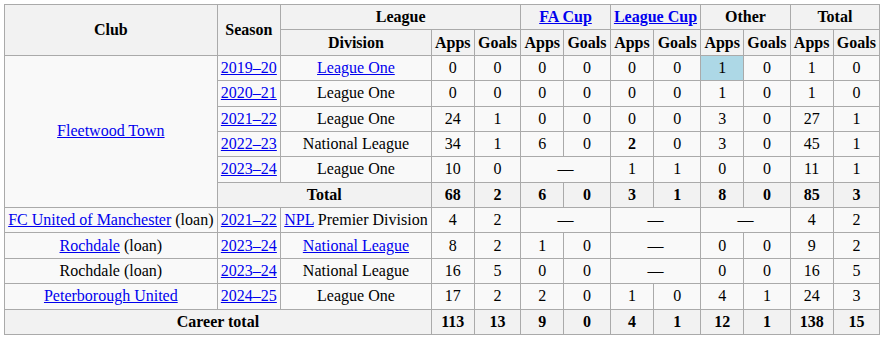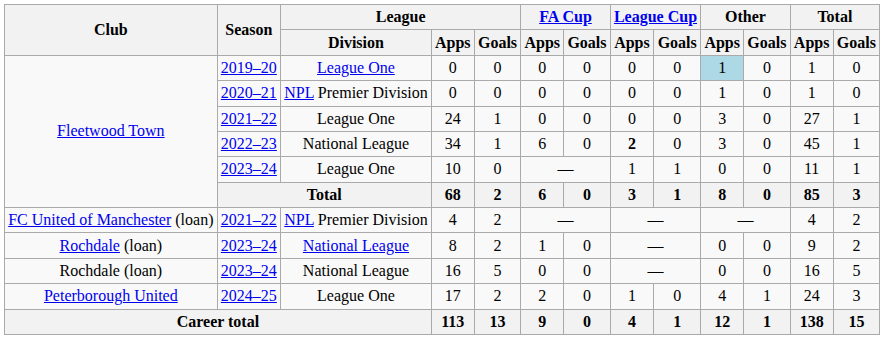 <table class="wikitable" style="text-align: center">
 <tr>
 <th rowspan="2">Club</th>
 <th rowspan="2">Season</th>
 <th colspan="3">League</th>
 <th colspan="2"><a href='#'>FA Cup</a></th>
 <th colspan="2"><a href='#'>League Cup</a></th>
 <th colspan="2">Other</th>
 <th colspan="2">Total</th>
 </tr>
 <tr>
 <th>Division</th>
 <th>Apps</th>
 <th>Goals</th>
 <th>Apps</th>
 <th>Goals</th>
 <th>Apps</th>
 <th>Goals</th>
 <th>Apps</th>
 <th>Goals</th>
 <th>Apps</th>
 <th>Goals</th>
 </tr>
 <tr>
 <td rowspan="6"><a href='#'>Fleetwood Town</a></td>
 <td><a href='#'>2019–20</a></td>
 <td><a href='#'>League One</a></td>
 <td>0</td>
 <td>0</td>
 <td>0</td>
 <td>0</td>
 <td>0</td>
 <td>0</td>
 <td style="background: lightblue;">1</td>
 <td>0</td>
 <td>1</td>
 <td>0</td>
 </tr>
 <tr>
 <td><a href='#'>2020–21</a></td>
-<td>League One</td>
+<td><a href='#'>NPL</a> Premier Division</td>
 <td>0</td>
 <td>0</td>
 <td>0</td>
 <td>0</td>
 <td>0</td>
 <td>0</td>
 <td>1</td>
 <td>0</td>
 <td>1</td>
 <td>0</td>
 </tr>
 <tr>
 <td><a href='#'>2021–22</a></td>
 <td>League One</td>
 <td>24</td>
 <td>1</td>
 <td>0</td>
 <td>0</td>
 <td>0</td>
 <td>0</td>
 <td>3</td>
 <td>0</td>
 <td>27</td>
 <td>1</td>
 </tr>
 <tr>
 <td><a href='#'>2022–23</a></td>
 <td>National League</td>
 <td>34</td>
 <td>1</td>
 <td>6</td>
 <td>0</td>
 <td><strong>2</strong></td>
 <td>0</td>
 <td>3</td>
 <td>0</td>
 <td>45</td>
 <td>1</td>
 </tr>
 <tr>
 <td><a href='#'>2023–24</a></td>
 <td>League One</td>
 <td>10</td>
 <td>0</td>
 <td colspan="2">—</td>
 <td>1</td>
 <td>1</td>
 <td>0</td>
 <td>0</td>
 <td>11</td>
 <td>1</td>
 </tr>
 <tr>
 <th colspan="2">Total</th>
 <th>68</th>
 <th>2</th>
 <th>6</th>
 <th>0</th>
 <th>3</th>
 <th>1</th>
 <th>8</th>
 <th>0</th>
 <th>85</th>
 <th>3</th>
 </tr>
 <tr>
 <td><a href='#'>FC United of Manchester</a> (loan)</td>
 <td><a href='#'>2021–22</a></td>
 <td><a href='#'>NPL</a> Premier Division</td>
 <td>4</td>
 <td>2</td>
 <td colspan="2">—</td>
 <td colspan="2">—</td>
 <td colspan="2">—</td>
 <td>4</td>
 <td>2</td>
 </tr>
 <tr>
 <td><a href='#'>Rochdale</a> (loan)</td>
 <td><a href='#'>2023–24</a></td>
 <td><a href='#'>National League</a></td>
 <td>8</td>
 <td>2</td>
 <td>1</td>
 <td>0</td>
 <td colspan="2">—</td>
 <td>0</td>
 <td>0</td>
 <td>9</td>
 <td>2</td>
 </tr>
 <tr>
 <td>Rochdale (loan)</td>
 <td><a href='#'>2023–24</a></td>
 <td>National League</td>
 <td>16</td>
 <td>5</td>
 <td>0</td>
 <td>0</td>
 <td colspan="2">—</td>
 <td>0</td>
 <td>0</td>
 <td>16</td>
 <td>5</td>
 </tr>
 <tr>
 <td><a href='#'>Peterborough United</a></td>
 <td><a href='#'>2024–25</a></td>
 <td>League One</td>
 <td>17</td>
 <td>2</td>
 <td>2</td>
 <td>0</td>
 <td>1</td>
 <td>0</td>
 <td>4</td>
 <td>1</td>
 <td>24</td>
 <td>3</td>
 </tr>
 <tr>
 <th colspan="3">Career total</th>
 <th>113</th>
 <th>13</th>
 <th>9</th>
 <th>0</th>
 <th>4</th>
 <th>1</th>
 <th>12</th>
 <th>1</th>
 <th>138</th>
 <th>15</th>
 </tr>
 </table>
